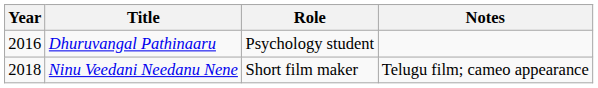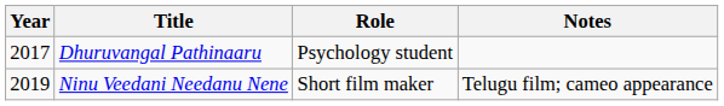 <table class="wikitable sortable">
 <tr>
 <th>Year</th>
 <th>Title</th>
 <th>Role</th>
 <th scope="col" class="unsortable">Notes</th>
 </tr>
 <tr>
-<td>2016</td>
+<td>2017</td>
 <td><em><a href='#'>Dhuruvangal Pathinaaru</a></em></td>
 <td>Psychology student</td>
 <td></td>
 </tr>
 <tr>
-<td>2018</td>
+<td>2019</td>
 <td><em><a href='#'>Ninu Veedani Needanu Nene</a></em></td>
 <td>Short film maker</td>
 <td>Telugu film; cameo appearance</td>
 </tr>
 </table>
